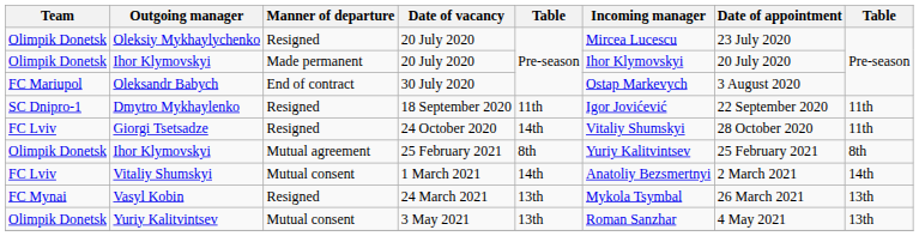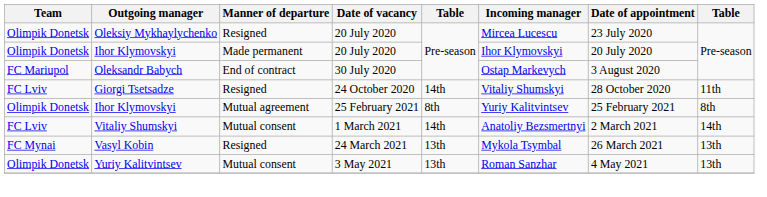 <table class="wikitable sortable">
 <tr>
 <th>Team</th>
 <th>Outgoing manager</th>
 <th>Manner of departure</th>
 <th>Date of vacancy</th>
 <th>Table</th>
 <th>Incoming manager</th>
 <th>Date of appointment</th>
 <th>Table</th>
 </tr>
 <tr>
 <td><a href='#'>Olimpik Donetsk</a></td>
 <td> <a href='#'>Oleksiy Mykhaylychenko</a></td>
 <td>Resigned</td>
 <td>20 July 2020</td>
 <td rowspan=3>Pre-season</td>
 <td> <a href='#'>Mircea Lucescu</a></td>
 <td>23 July 2020</td>
 <td rowspan=3>Pre-season</td>
 </tr>
 <tr>
 <td><a href='#'>Olimpik Donetsk</a></td>
 <td> <a href='#'>Ihor Klymovskyi</a> </td>
 <td>Made permanent</td>
 <td>20 July 2020</td>
 <td> <a href='#'>Ihor Klymovskyi</a></td>
 <td>20 July 2020</td>
 </tr>
 <tr>
 <td><a href='#'>FC Mariupol</a></td>
 <td> <a href='#'>Oleksandr Babych</a></td>
 <td>End of contract</td>
 <td>30 July 2020</td>
 <td> <a href='#'>Ostap Markevych</a></td>
 <td>3 August 2020</td>
-</tr>
-<tr>
-<td><a href='#'>SC Dnipro-1</a></td>
-<td> <a href='#'>Dmytro Mykhaylenko</a></td>
-<td>Resigned</td>
-<td>18 September 2020</td>
-<td>11th</td>
-<td> <a href='#'>Igor Jovićević</a></td>
-<td>22 September 2020</td>
-<td>11th</td>
 </tr>
 <tr>
 <td><a href='#'>FC Lviv</a></td>
 <td> <a href='#'>Giorgi Tsetsadze</a></td>
 <td>Resigned</td>
 <td>24 October 2020</td>
 <td>14th</td>
 <td> <a href='#'>Vitaliy Shumskyi</a> </td>
 <td>28 October 2020</td>
 <td>11th</td>
 </tr>
 <tr>
 <td><a href='#'>Olimpik Donetsk</a></td>
 <td> <a href='#'>Ihor Klymovskyi</a></td>
 <td>Mutual agreement</td>
 <td>25 February 2021</td>
 <td>8th</td>
 <td> <a href='#'>Yuriy Kalitvintsev</a></td>
 <td>25 February 2021</td>
 <td>8th</td>
 </tr>
 <tr>
 <td><a href='#'>FC Lviv</a></td>
 <td> <a href='#'>Vitaliy Shumskyi</a> </td>
 <td>Mutual consent</td>
 <td>1 March 2021</td>
 <td>14th</td>
 <td> <a href='#'>Anatoliy Bezsmertnyi</a></td>
 <td>2 March 2021</td>
 <td>14th</td>
 </tr>
 <tr>
 <td><a href='#'>FC Mynai</a></td>
 <td> <a href='#'>Vasyl Kobin</a></td>
 <td>Resigned</td>
 <td>24 March 2021</td>
 <td>13th</td>
 <td> <a href='#'>Mykola Tsymbal</a></td>
 <td>26 March 2021</td>
 <td>13th</td>
 </tr>
 <tr>
 <td><a href='#'>Olimpik Donetsk</a></td>
 <td> <a href='#'>Yuriy Kalitvintsev</a></td>
 <td>Mutual consent</td>
 <td>3 May 2021</td>
 <td>13th</td>
 <td> <a href='#'>Roman Sanzhar</a></td>
 <td>4 May 2021</td>
 <td>13th</td>
 </tr>
 <tr>
 </tr>
 </table>
